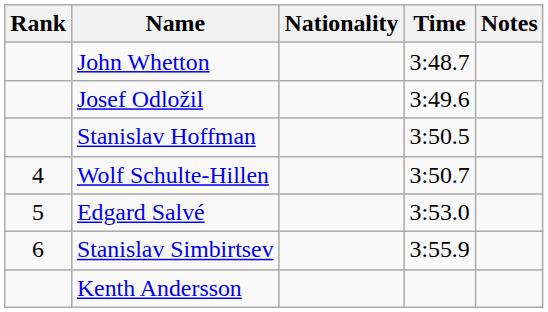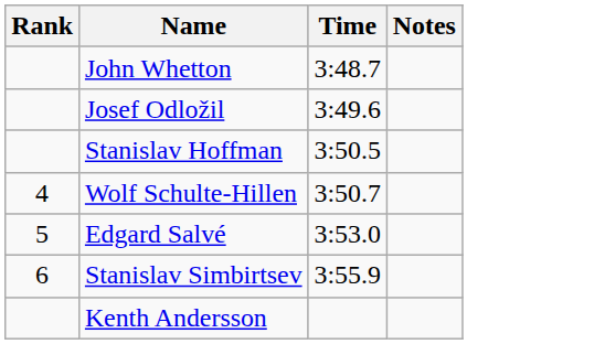 <table class="wikitable sortable" style="text-align:center">
 <tr>
 <th>Rank</th>
 <th>Name</th>
-<th>Nationality</th>
 <th>Time</th>
 <th>Notes</th>
 </tr>
 <tr>
 <td></td>
 <td align="left"><a href='#'>John Whetton</a></td>
-<td align=left></td>
 <td>3:48.7</td>
 <td></td>
 </tr>
 <tr>
 <td></td>
 <td align="left"><a href='#'>Josef Odložil</a></td>
-<td align=left></td>
 <td>3:49.6</td>
 <td></td>
 </tr>
 <tr>
 <td></td>
 <td align="left"><a href='#'>Stanislav Hoffman</a></td>
-<td align=left></td>
 <td>3:50.5</td>
 <td></td>
 </tr>
 <tr>
 <td>4</td>
 <td align="left"><a href='#'>Wolf Schulte-Hillen</a></td>
-<td align=left></td>
 <td>3:50.7</td>
 <td></td>
 </tr>
 <tr>
 <td>5</td>
 <td align="left"><a href='#'>Edgard Salvé</a></td>
-<td align=left></td>
 <td>3:53.0</td>
 <td></td>
 </tr>
 <tr>
 <td>6</td>
 <td align="left"><a href='#'>Stanislav Simbirtsev</a></td>
-<td align=left></td>
 <td>3:55.9</td>
 <td></td>
 </tr>
 <tr>
 <td></td>
 <td align="left"><a href='#'>Kenth Andersson</a></td>
-<td align=left></td>
 <td></td>
 <td></td>
 </tr>
 </table>
